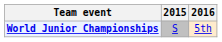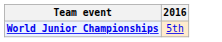 <table class="wikitable" style="font-size: 90%; text-align:center">
 <tr>
 <th>Team event</th>
-<th>2015</th>
 <th>2016</th>
 </tr>
 <tr>
 <td bgcolor="#ECF2FF"; align="left"><strong><a href='#'>World Junior Championships</a></strong></td>
-<td bgcolor=silver><a href='#'>S</a></td>
 <td bgcolor=FFEBCD><a href='#'>5th</a></td>
 </tr>
 </table>
